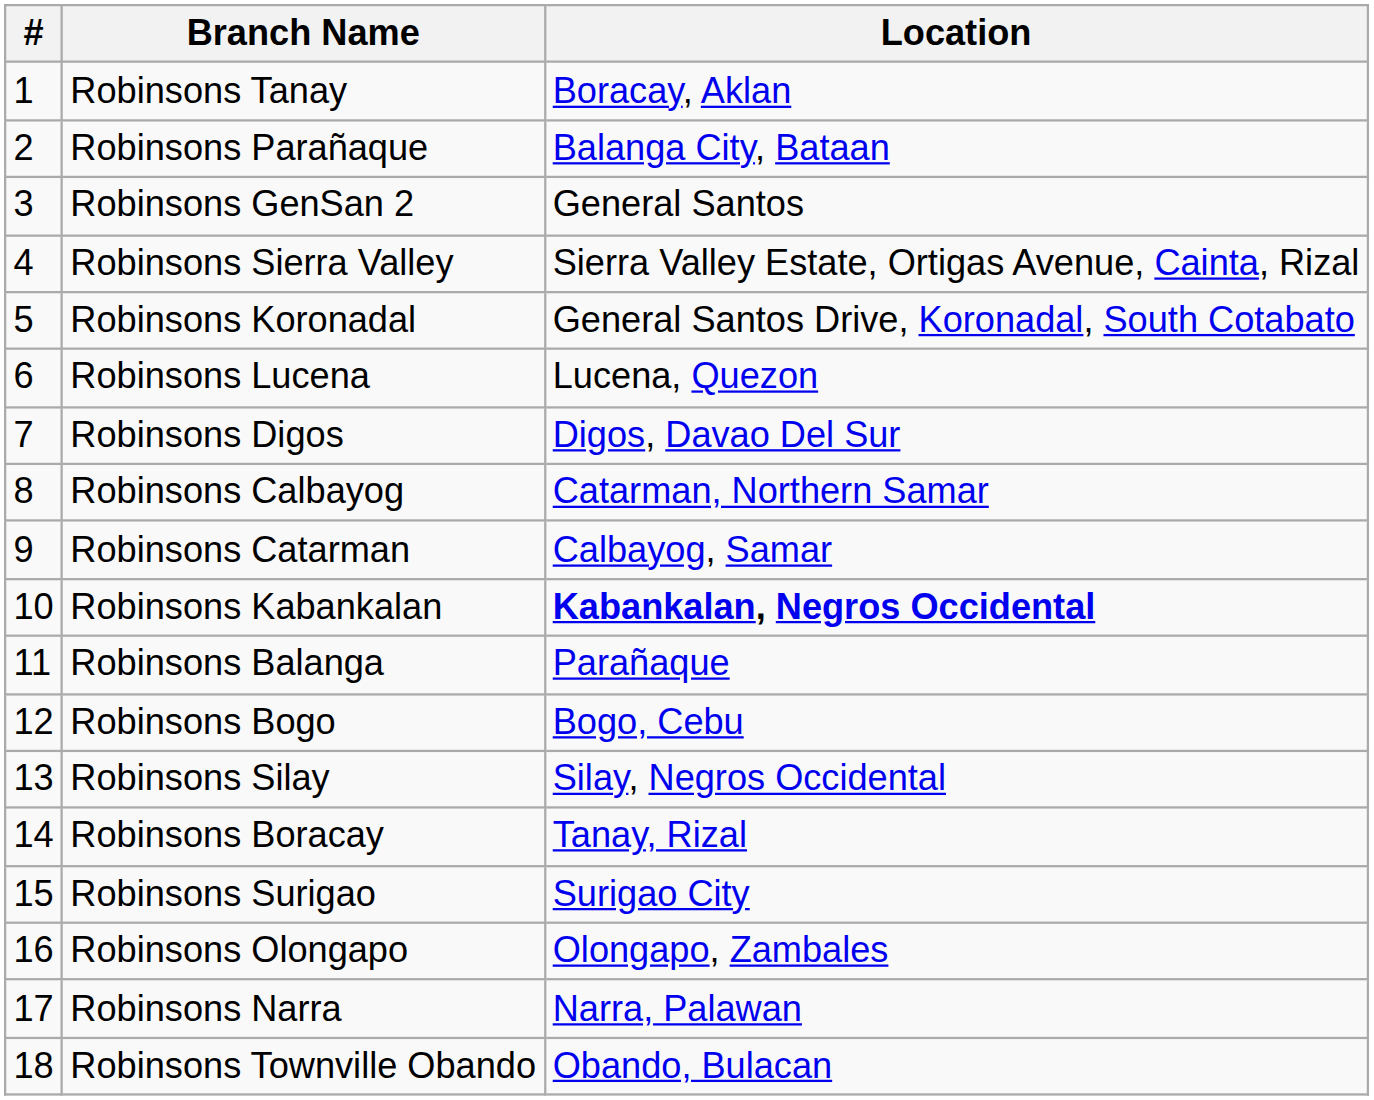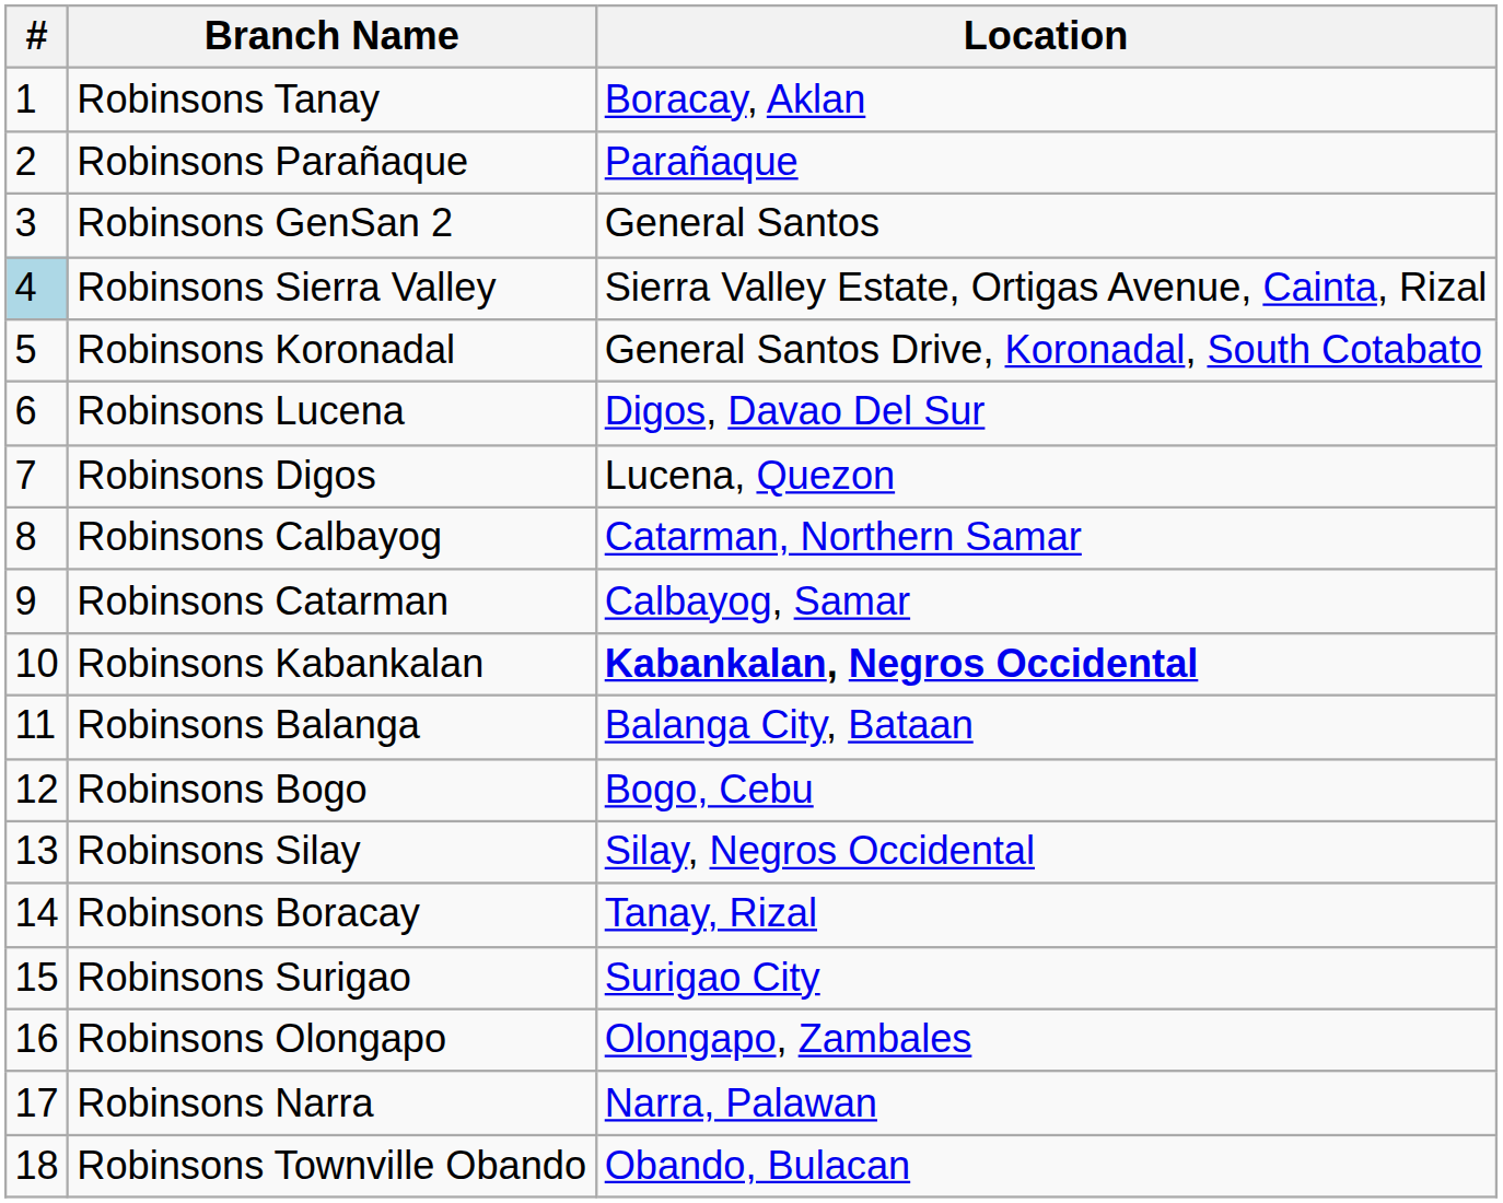 <table class="wikitable sortable">
 <tr>
 <th>#</th>
 <th>Branch Name</th>
 <th>Location</th>
 </tr>
 <tr>
 <td>1</td>
 <td>Robinsons Tanay</td>
 <td><a href='#'>Boracay</a>, <a href='#'>Aklan</a></td>
 </tr>
 <tr>
 <td>2</td>
 <td>Robinsons Parañaque</td>
-<td><a href='#'>Balanga City</a>, <a href='#'>Bataan</a></td>
+<td><a href='#'>Parañaque</a></td>
 </tr>
 <tr>
 <td>3</td>
 <td>Robinsons GenSan 2</td>
 <td>General Santos</td>
 </tr>
 <tr>
-<td>4</td>
+<td style="background: lightblue;">4</td>
 <td>Robinsons Sierra Valley</td>
 <td>Sierra Valley Estate, Ortigas Avenue, <a href='#'>Cainta</a>, Rizal</td>
 </tr>
 <tr>
 <td>5</td>
 <td>Robinsons Koronadal</td>
 <td>General Santos Drive, <a href='#'>Koronadal</a>, <a href='#'>South Cotabato</a></td>
 </tr>
 <tr>
 <td>6</td>
 <td>Robinsons Lucena</td>
-<td>Lucena, <a href='#'>Quezon</a></td>
+<td><a href='#'>Digos</a>, <a href='#'>Davao Del Sur</a></td>
 </tr>
 <tr>
 <td>7</td>
 <td>Robinsons Digos</td>
-<td><a href='#'>Digos</a>, <a href='#'>Davao Del Sur</a></td>
+<td>Lucena, <a href='#'>Quezon</a></td>
 </tr>
 <tr>
 <td>8</td>
 <td>Robinsons Calbayog</td>
 <td><a href='#'>Catarman, Northern Samar</a></td>
 </tr>
 <tr>
 <td>9</td>
 <td>Robinsons Catarman</td>
 <td><a href='#'>Calbayog</a>, <a href='#'>Samar</a></td>
 </tr>
 <tr>
 <td>10</td>
 <td>Robinsons Kabankalan</td>
 <td><strong><a href='#'>Kabankalan</a>, <a href='#'>Negros Occidental</a></strong></td>
 </tr>
 <tr>
 <td>11</td>
 <td>Robinsons Balanga</td>
-<td><a href='#'>Parañaque</a></td>
+<td><a href='#'>Balanga City</a>, <a href='#'>Bataan</a></td>
 </tr>
 <tr>
 <td>12</td>
 <td>Robinsons Bogo</td>
 <td><a href='#'>Bogo, Cebu</a></td>
 </tr>
 <tr>
 <td>13</td>
 <td>Robinsons Silay</td>
 <td><a href='#'>Silay</a>, <a href='#'>Negros Occidental</a></td>
 </tr>
 <tr>
 <td>14</td>
 <td>Robinsons Boracay</td>
 <td><a href='#'>Tanay, Rizal</a></td>
 </tr>
 <tr>
 <td>15</td>
 <td>Robinsons Surigao</td>
 <td><a href='#'>Surigao City</a></td>
 </tr>
 <tr>
 <td>16</td>
 <td>Robinsons Olongapo</td>
 <td><a href='#'>Olongapo</a>, <a href='#'>Zambales</a></td>
 </tr>
 <tr>
 <td>17</td>
 <td>Robinsons Narra</td>
 <td><a href='#'>Narra, Palawan</a></td>
 </tr>
 <tr>
 <td>18</td>
 <td>Robinsons Townville Obando</td>
 <td><a href='#'>Obando, Bulacan</a></td>
 </tr>
 </table>
